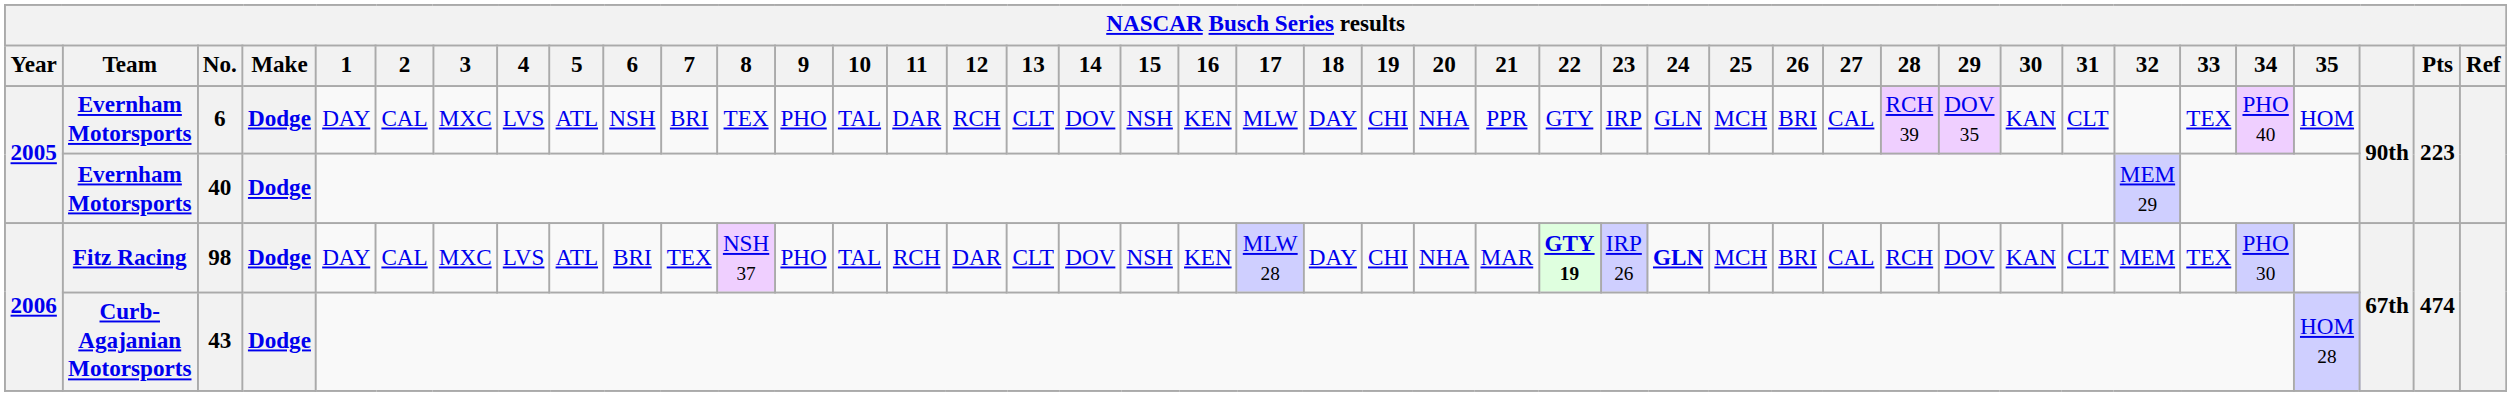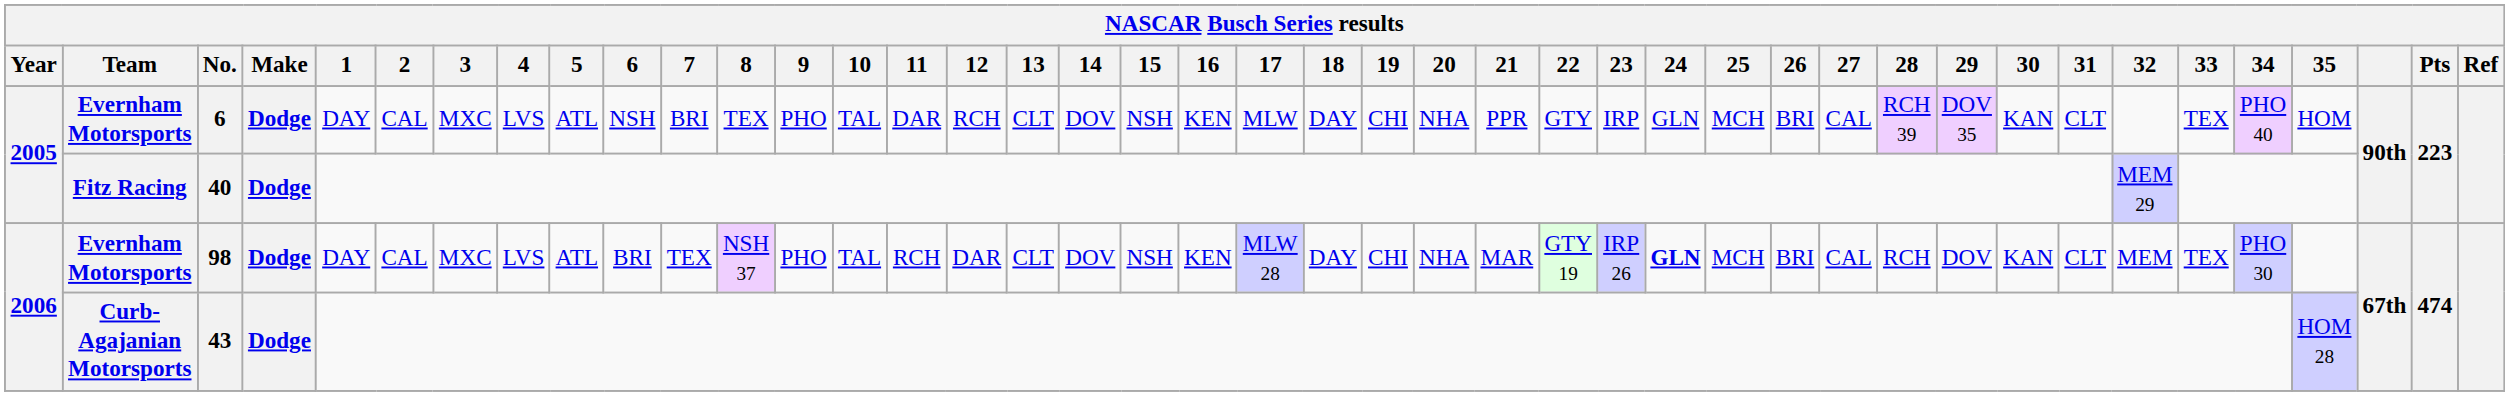 <table class="wikitable" style="text-align:center; font-size:75%">
 <tr>
 <th colspan=45><a href='#'>NASCAR</a> <a href='#'>Busch Series</a> results</th>
 </tr>
 <tr>
 <th>Year</th>
 <th>Team</th>
 <th>No.</th>
 <th>Make</th>
 <th>1</th>
 <th>2</th>
 <th>3</th>
 <th>4</th>
 <th>5</th>
 <th>6</th>
 <th>7</th>
 <th>8</th>
 <th>9</th>
 <th>10</th>
 <th>11</th>
 <th>12</th>
 <th>13</th>
 <th>14</th>
 <th>15</th>
 <th>16</th>
 <th>17</th>
 <th>18</th>
 <th>19</th>
 <th>20</th>
 <th>21</th>
 <th>22</th>
 <th>23</th>
 <th>24</th>
 <th>25</th>
 <th>26</th>
 <th>27</th>
 <th>28</th>
 <th>29</th>
 <th>30</th>
 <th>31</th>
 <th>32</th>
 <th>33</th>
 <th>34</th>
 <th>35</th>
 <th></th>
 <th>Pts</th>
 <th>Ref</th>
 </tr>
 <tr>
 <th rowspan=2><a href='#'>2005</a></th>
 <th><a href='#'>Evernham Motorsports</a></th>
 <th>6</th>
 <th><a href='#'>Dodge</a></th>
 <td><a href='#'>DAY</a></td>
 <td><a href='#'>CAL</a></td>
 <td><a href='#'>MXC</a></td>
 <td><a href='#'>LVS</a></td>
 <td><a href='#'>ATL</a></td>
 <td><a href='#'>NSH</a></td>
 <td><a href='#'>BRI</a></td>
 <td><a href='#'>TEX</a></td>
 <td><a href='#'>PHO</a></td>
 <td><a href='#'>TAL</a></td>
 <td><a href='#'>DAR</a></td>
 <td><a href='#'>RCH</a></td>
 <td><a href='#'>CLT</a></td>
 <td><a href='#'>DOV</a></td>
 <td><a href='#'>NSH</a></td>
 <td><a href='#'>KEN</a></td>
 <td><a href='#'>MLW</a></td>
 <td><a href='#'>DAY</a></td>
 <td><a href='#'>CHI</a></td>
 <td><a href='#'>NHA</a></td>
 <td><a href='#'>PPR</a></td>
 <td><a href='#'>GTY</a></td>
 <td><a href='#'>IRP</a></td>
 <td><a href='#'>GLN</a></td>
 <td><a href='#'>MCH</a></td>
 <td><a href='#'>BRI</a></td>
 <td><a href='#'>CAL</a></td>
 <td style="background:#EFCFFF;"><a href='#'>RCH</a><br><small>39</small></td>
 <td style="background:#EFCFFF;"><a href='#'>DOV</a><br><small>35</small></td>
 <td><a href='#'>KAN</a></td>
 <td><a href='#'>CLT</a></td>
 <td></td>
 <td><a href='#'>TEX</a></td>
 <td style="background:#EFCFFF;"><a href='#'>PHO</a><br><small>40</small></td>
 <td><a href='#'>HOM</a></td>
 <th rowspan=2>90th</th>
 <th rowspan=2>223</th>
 <th rowspan=2></th>
 </tr>
 <tr>
-<th><a href='#'>Evernham Motorsports</a></th>
+<th><a href='#'>Fitz Racing</a></th>
 <th>40</th>
 <th><a href='#'>Dodge</a></th>
 <td colspan=31></td>
 <td style="background:#CFCFFF;"><a href='#'>MEM</a><br><small>29</small></td>
 <td colspan=3></td>
 </tr>
 <tr>
 <th rowspan=2><a href='#'>2006</a></th>
-<th><a href='#'>Fitz Racing</a></th>
+<th><a href='#'>Evernham Motorsports</a></th>
 <th>98</th>
 <th><a href='#'>Dodge</a></th>
 <td><a href='#'>DAY</a></td>
 <td><a href='#'>CAL</a></td>
 <td><a href='#'>MXC</a></td>
 <td><a href='#'>LVS</a></td>
 <td><a href='#'>ATL</a></td>
 <td><a href='#'>BRI</a></td>
 <td><a href='#'>TEX</a></td>
 <td style="background:#EFCFFF;"><a href='#'>NSH</a><br><small>37</small></td>
 <td><a href='#'>PHO</a></td>
 <td><a href='#'>TAL</a></td>
 <td><a href='#'>RCH</a></td>
 <td><a href='#'>DAR</a></td>
 <td><a href='#'>CLT</a></td>
 <td><a href='#'>DOV</a></td>
 <td><a href='#'>NSH</a></td>
 <td><a href='#'>KEN</a></td>
 <td style="background:#CFCFFF;"><a href='#'>MLW</a><br><small>28</small></td>
 <td><a href='#'>DAY</a></td>
 <td><a href='#'>CHI</a></td>
 <td><a href='#'>NHA</a></td>
 <td><a href='#'>MAR</a></td>
-<td style="background:#DFFFDF;"><strong><a href='#'>GTY</a><br><small>19</small></strong></td>
+<td style="background:#DFFFDF;"><a href='#'>GTY</a><br><small>19</small></td>
 <td style="background:#CFCFFF;"><a href='#'>IRP</a><br><small>26</small></td>
 <td><strong><a href='#'>GLN</a></strong></td>
 <td><a href='#'>MCH</a></td>
 <td><a href='#'>BRI</a></td>
 <td><a href='#'>CAL</a></td>
 <td><a href='#'>RCH</a></td>
 <td><a href='#'>DOV</a></td>
 <td><a href='#'>KAN</a></td>
 <td><a href='#'>CLT</a></td>
 <td><a href='#'>MEM</a></td>
 <td><a href='#'>TEX</a></td>
 <td style="background:#CFCFFF;"><a href='#'>PHO</a><br><small>30</small></td>
 <td></td>
 <th rowspan=2>67th</th>
 <th rowspan=2>474</th>
 <th rowspan=2></th>
 </tr>
 <tr>
 <th><a href='#'>Curb-Agajanian Motorsports</a></th>
 <th>43</th>
 <th><a href='#'>Dodge</a></th>
 <td colspan=34></td>
 <td style="background:#CFCFFF;"><a href='#'>HOM</a><br><small>28</small></td>
 </tr>
 </table>
